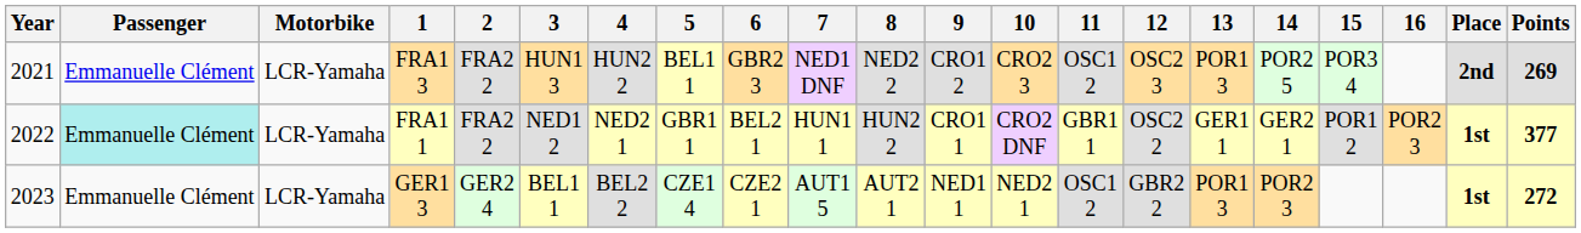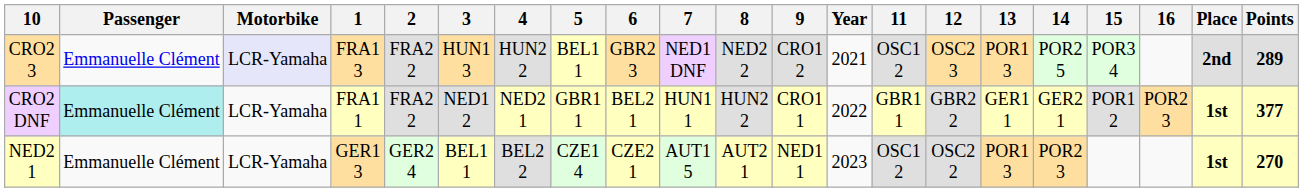 <table class="wikitable" style="text-align:center; font-size:90%">
 <tr>
-<th>Year</th>
+<th>10</th>
 <th>Passenger</th>
 <th>Motorbike</th>
 <th>1</th>
 <th>2</th>
 <th>3</th>
 <th>4</th>
 <th>5</th>
 <th>6</th>
 <th>7</th>
 <th>8</th>
 <th>9</th>
-<th>10</th>
+<th>Year</th>
 <th>11</th>
 <th>12</th>
 <th>13</th>
 <th>14</th>
 <th>15</th>
 <th>16</th>
 <th>Place</th>
 <th>Points</th>
 </tr>
 <tr>
-<td>2021</td>
+<td bgcolor="#FFDF9F">CRO2<br>3</td>
 <td><a href='#'>Emmanuelle Clément</a></td>
-<td>LCR-Yamaha</td>
+<td style="background: lavender;">LCR-Yamaha</td>
 <td bgcolor="#FFDF9F">FRA1<br>3</td>
 <td bgcolor="#DFDFDF">FRA2<br>2</td>
 <td bgcolor="#FFDF9F">HUN1<br>3</td>
 <td bgcolor="#DFDFDF">HUN2<br>2</td>
 <td bgcolor="#FFFFBF">BEL1<br>1</td>
 <td bgcolor="#FFDF9F">GBR2<br>3</td>
 <td bgcolor="#EFCFFF">NED1<br>DNF</td>
 <td bgcolor="#DFDFDF">NED2<br>2</td>
 <td bgcolor="#DFDFDF">CRO1<br>2</td>
-<td bgcolor="#FFDF9F">CRO2<br>3</td>
+<td>2021</td>
 <td bgcolor="#DFDFDF">OSC1<br>2</td>
 <td bgcolor="#FFDF9F">OSC2<br>3</td>
 <td bgcolor="#FFDF9F">POR1<br>3</td>
 <td bgcolor="#DFFFDF">POR2<br>5</td>
 <td bgcolor="#DFFFDF">POR3<br>4</td>
 <td></td>
 <th style="background:#DFDFDF;">2nd</th>
-<th style="background:#DFDFDF;">269</th>
+<th style="background:#DFDFDF;">289</th>
 </tr>
 <tr>
-<td>2022</td>
+<td bgcolor="#EFCFFF">CRO2<br>DNF</td>
 <td style="background: paleturquoise;">Emmanuelle Clément</td>
 <td>LCR-Yamaha</td>
 <td bgcolor="#FFFFBF">FRA1<br>1</td>
 <td bgcolor="#DFDFDF">FRA2<br>2</td>
 <td bgcolor="#DFDFDF">NED1<br>2</td>
 <td bgcolor="#FFFFBF">NED2<br>1</td>
 <td bgcolor="#FFFFBF">GBR1<br>1</td>
 <td bgcolor="#FFFFBF">BEL2<br>1</td>
 <td bgcolor="#FFFFBF">HUN1<br>1</td>
 <td bgcolor="#DFDFDF">HUN2<br>2</td>
 <td bgcolor="#FFFFBF">CRO1<br>1</td>
-<td bgcolor="#EFCFFF">CRO2<br>DNF</td>
+<td>2022</td>
 <td bgcolor="#FFFFBF">GBR1<br>1</td>
-<td bgcolor="#DFDFDF">OSC2<br>2</td>
+<td bgcolor="#DFDFDF">GBR2<br>2</td>
 <td bgcolor="#FFFFBF">GER1<br>1</td>
 <td bgcolor="#FFFFBF">GER2<br>1</td>
 <td bgcolor="#DFDFDF">POR1<br>2</td>
 <td bgcolor="#FFDF9F">POR2<br>3</td>
 <th style="background:#FFFFBF;">1st</th>
 <th style="background:#FFFFBF;">377</th>
 </tr>
 <tr>
-<td>2023</td>
+<td bgcolor="#FFFFBF">NED2<br>1</td>
 <td>Emmanuelle Clément</td>
 <td>LCR-Yamaha</td>
 <td bgcolor="#FFDF9F">GER1<br>3</td>
 <td bgcolor="#DFFFDF">GER2<br>4</td>
 <td bgcolor="#FFFFBF">BEL1<br>1</td>
 <td bgcolor="#DFDFDF">BEL2<br>2</td>
 <td bgcolor="#DFFFDF">CZE1<br>4</td>
 <td bgcolor="#FFFFBF">CZE2<br>1</td>
 <td bgcolor="#DFFFDF">AUT1<br>5</td>
 <td bgcolor="#FFFFBF">AUT2<br>1</td>
 <td bgcolor="#FFFFBF">NED1<br>1</td>
-<td bgcolor="#FFFFBF">NED2<br>1</td>
+<td>2023</td>
 <td bgcolor="#DFDFDF">OSC1<br>2</td>
-<td bgcolor="#DFDFDF">GBR2<br>2</td>
+<td bgcolor="#DFDFDF">OSC2<br>2</td>
 <td bgcolor="#FFDF9F">POR1<br>3</td>
 <td bgcolor="#FFDF9F">POR2<br>3</td>
 <td></td>
 <td></td>
 <th style="background:#FFFFBF;">1st</th>
-<th style="background:#FFFFBF;">272</th>
+<th style="background:#FFFFBF;">270</th>
 </tr>
 </table>
